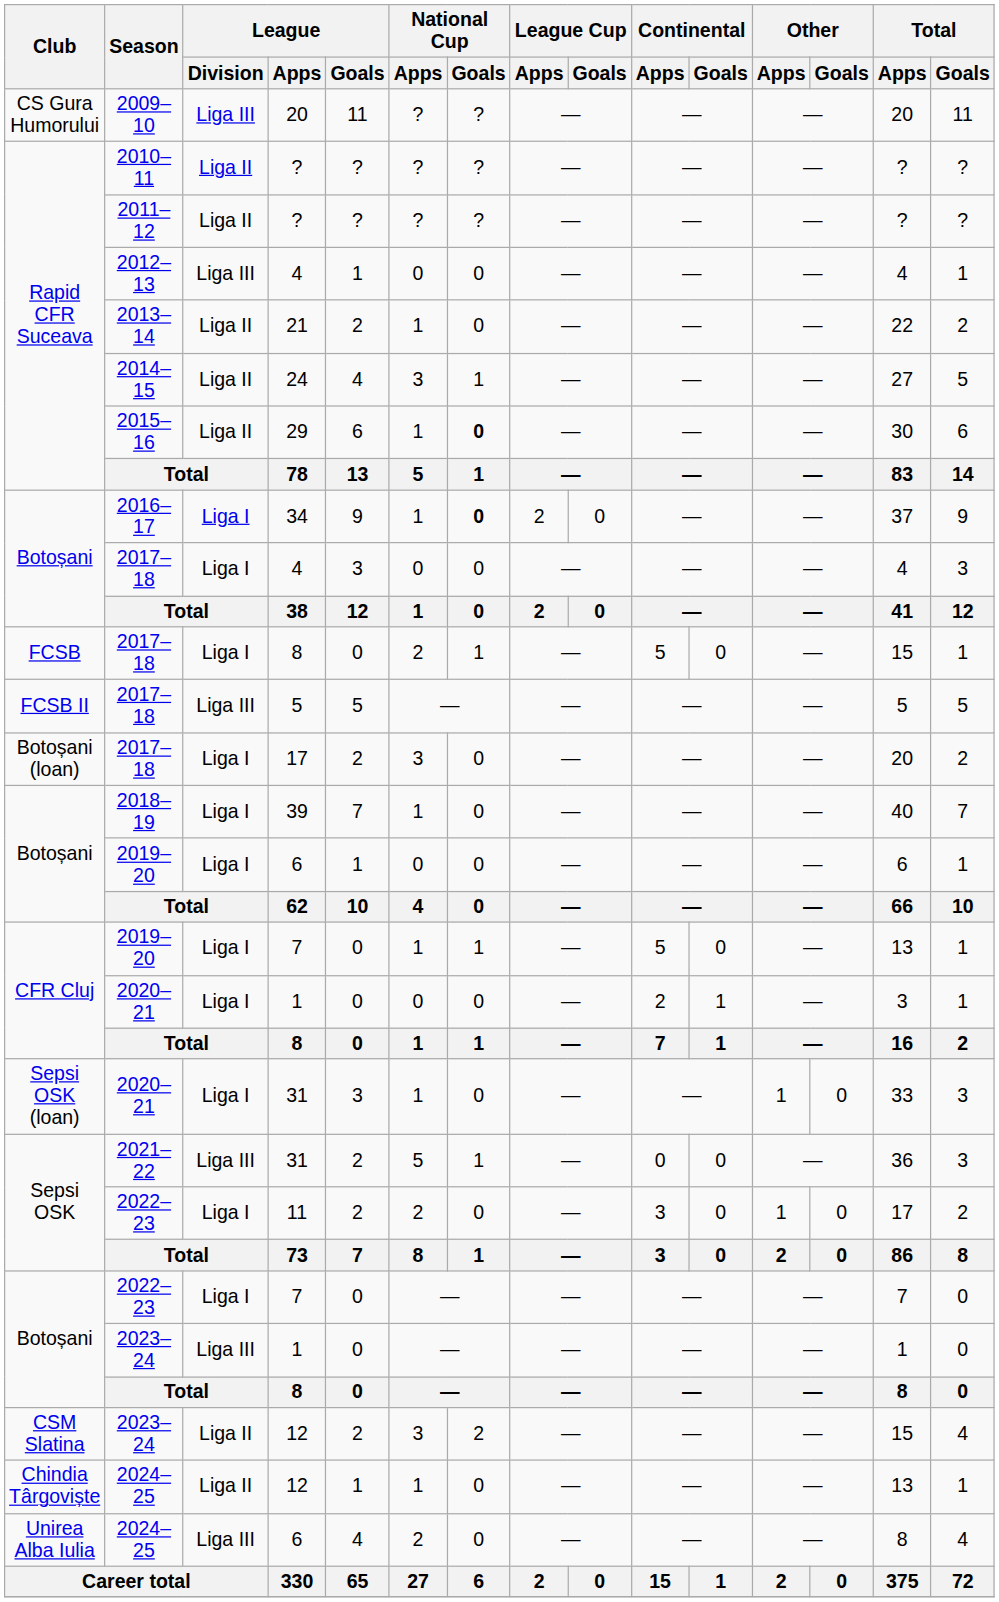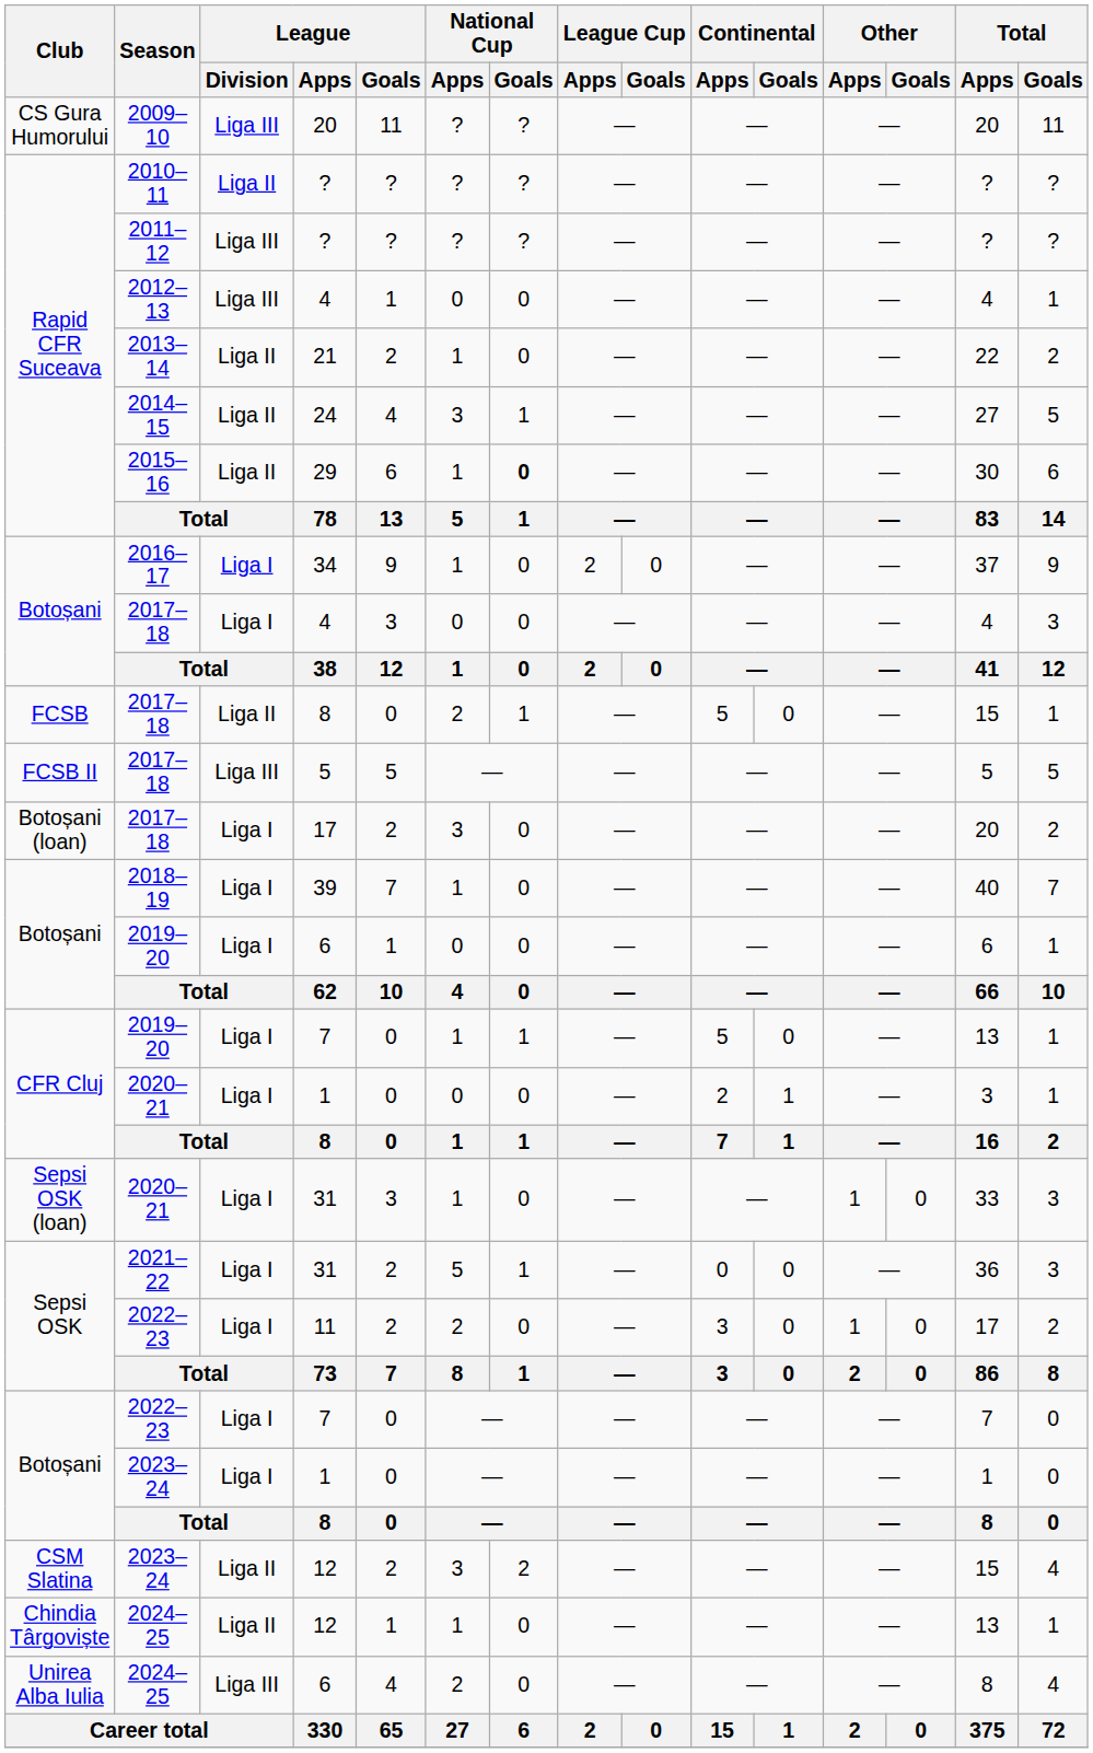 <table class=wikitable style=text-align:center>
 <tr>
 <th rowspan=2>Club</th>
 <th rowspan=2>Season</th>
 <th colspan=3>League</th>
 <th colspan=2>National Cup</th>
 <th colspan=2>League Cup</th>
 <th colspan=2>Continental</th>
 <th colspan=2>Other</th>
 <th colspan=2>Total</th>
 </tr>
 <tr>
 <th>Division</th>
 <th>Apps</th>
 <th>Goals</th>
 <th>Apps</th>
 <th>Goals</th>
 <th>Apps</th>
 <th>Goals</th>
 <th>Apps</th>
 <th>Goals</th>
 <th>Apps</th>
 <th>Goals</th>
 <th>Apps</th>
 <th>Goals</th>
 </tr>
 <tr>
 <td>CS Gura Humorului</td>
 <td><a href='#'>2009–10</a></td>
 <td><a href='#'>Liga III</a></td>
 <td>20</td>
 <td>11</td>
 <td>?</td>
 <td>?</td>
 <td colspan="2">—</td>
 <td colspan="2">—</td>
 <td colspan="2">—</td>
 <td>20</td>
 <td>11</td>
 </tr>
 <tr>
 <td rowspan="7"><a href='#'>Rapid CFR Suceava</a></td>
 <td><a href='#'>2010–11</a></td>
 <td><a href='#'>Liga II</a></td>
 <td>?</td>
 <td>?</td>
 <td>?</td>
 <td>?</td>
 <td colspan="2">—</td>
 <td colspan="2">—</td>
 <td colspan="2">—</td>
 <td>?</td>
 <td>?</td>
 </tr>
 <tr>
 <td><a href='#'>2011–12</a></td>
-<td>Liga II</td>
+<td>Liga III</td>
 <td>?</td>
 <td>?</td>
 <td>?</td>
 <td>?</td>
 <td colspan="2">—</td>
 <td colspan="2">—</td>
 <td colspan="2">—</td>
 <td>?</td>
 <td>?</td>
 </tr>
 <tr>
 <td><a href='#'>2012–13</a></td>
 <td>Liga III</td>
 <td>4</td>
 <td>1</td>
 <td>0</td>
 <td>0</td>
 <td colspan="2">—</td>
 <td colspan="2">—</td>
 <td colspan="2">—</td>
 <td>4</td>
 <td>1</td>
 </tr>
 <tr>
 <td><a href='#'>2013–14</a></td>
 <td>Liga II</td>
 <td>21</td>
 <td>2</td>
 <td>1</td>
 <td>0</td>
 <td colspan="2">—</td>
 <td colspan="2">—</td>
 <td colspan="2">—</td>
 <td>22</td>
 <td>2</td>
 </tr>
 <tr>
 <td><a href='#'>2014–15</a></td>
 <td>Liga II</td>
 <td>24</td>
 <td>4</td>
 <td>3</td>
 <td>1</td>
 <td colspan="2">—</td>
 <td colspan="2">—</td>
 <td colspan="2">—</td>
 <td>27</td>
 <td>5</td>
 </tr>
 <tr>
 <td><a href='#'>2015–16</a></td>
 <td>Liga II</td>
 <td>29</td>
 <td>6</td>
 <td>1</td>
 <td><strong>0</strong></td>
 <td colspan="2">—</td>
 <td colspan="2">—</td>
 <td colspan="2">—</td>
 <td>30</td>
 <td>6</td>
 </tr>
 <tr>
 <th colspan="2">Total</th>
 <th>78</th>
 <th>13</th>
 <th>5</th>
 <th>1</th>
 <th colspan="2">—</th>
 <th colspan="2">—</th>
 <th colspan="2">—</th>
 <th>83</th>
 <th>14</th>
 </tr>
 <tr>
 <td rowspan="3"><a href='#'>Botoșani</a></td>
 <td><a href='#'>2016–17</a></td>
 <td><a href='#'>Liga I</a></td>
 <td>34</td>
 <td>9</td>
 <td>1</td>
-<td><strong>0</strong></td>
+<td>0</td>
 <td>2</td>
 <td>0</td>
 <td colspan="2">—</td>
 <td colspan="2">—</td>
 <td>37</td>
 <td>9</td>
 </tr>
 <tr>
 <td><a href='#'>2017–18</a></td>
 <td>Liga I</td>
 <td>4</td>
 <td>3</td>
 <td>0</td>
 <td>0</td>
 <td colspan="2">—</td>
 <td colspan="2">—</td>
 <td colspan="2">—</td>
 <td>4</td>
 <td>3</td>
 </tr>
 <tr>
 <th colspan="2">Total</th>
 <th>38</th>
 <th>12</th>
 <th>1</th>
 <th>0</th>
 <th>2</th>
 <th>0</th>
 <th colspan="2">—</th>
 <th colspan="2">—</th>
 <th>41</th>
 <th>12</th>
 </tr>
 <tr>
 <td><a href='#'>FCSB</a></td>
 <td><a href='#'>2017–18</a></td>
-<td>Liga I</td>
+<td>Liga II</td>
 <td>8</td>
 <td>0</td>
 <td>2</td>
 <td>1</td>
 <td colspan="2">—</td>
 <td>5</td>
 <td>0</td>
 <td colspan="2">—</td>
 <td>15</td>
 <td>1</td>
 </tr>
 <tr>
 <td><a href='#'>FCSB II</a></td>
 <td><a href='#'>2017–18</a></td>
 <td>Liga III</td>
 <td>5</td>
 <td>5</td>
 <td colspan="2">—</td>
 <td colspan="2">—</td>
 <td colspan="2">—</td>
 <td colspan="2">—</td>
 <td>5</td>
 <td>5</td>
 </tr>
 <tr>
 <td rowspan="1">Botoșani (loan)</td>
 <td><a href='#'>2017–18</a></td>
 <td>Liga I</td>
 <td>17</td>
 <td>2</td>
 <td>3</td>
 <td>0</td>
 <td colspan="2">—</td>
 <td colspan="2">—</td>
 <td colspan="2">—</td>
 <td>20</td>
 <td>2</td>
 </tr>
 <tr>
 <td rowspan="3">Botoșani</td>
 <td><a href='#'>2018–19</a></td>
 <td>Liga I</td>
 <td>39</td>
 <td>7</td>
 <td>1</td>
 <td>0</td>
 <td colspan="2">—</td>
 <td colspan="2">—</td>
 <td colspan="2">—</td>
 <td>40</td>
 <td>7</td>
 </tr>
 <tr>
 <td><a href='#'>2019–20</a></td>
 <td>Liga I</td>
 <td>6</td>
 <td>1</td>
 <td>0</td>
 <td>0</td>
 <td colspan="2">—</td>
 <td colspan="2">—</td>
 <td colspan="2">—</td>
 <td>6</td>
 <td>1</td>
 </tr>
 <tr>
 <th colspan="2">Total</th>
 <th>62</th>
 <th>10</th>
 <th>4</th>
 <th>0</th>
 <th colspan="2">—</th>
 <th colspan="2">—</th>
 <th colspan="2">—</th>
 <th>66</th>
 <th>10</th>
 </tr>
 <tr>
 <td rowspan="3"><a href='#'>CFR Cluj</a></td>
 <td><a href='#'>2019–20</a></td>
 <td>Liga I</td>
 <td>7</td>
 <td>0</td>
 <td>1</td>
 <td>1</td>
 <td colspan="2">—</td>
 <td>5</td>
 <td>0</td>
 <td colspan="2">—</td>
 <td>13</td>
 <td>1</td>
 </tr>
 <tr>
 <td><a href='#'>2020–21</a></td>
 <td>Liga I</td>
 <td>1</td>
 <td>0</td>
 <td>0</td>
 <td>0</td>
 <td colspan="2">—</td>
 <td>2</td>
 <td>1</td>
 <td colspan="2">—</td>
 <td>3</td>
 <td>1</td>
 </tr>
 <tr>
 <th colspan="2">Total</th>
 <th>8</th>
 <th>0</th>
 <th>1</th>
 <th>1</th>
 <th colspan="2">—</th>
 <th>7</th>
 <th>1</th>
 <th colspan="2">—</th>
 <th>16</th>
 <th>2</th>
 </tr>
 <tr>
 <td rowspan="1"><a href='#'>Sepsi OSK</a> (loan)</td>
 <td><a href='#'>2020–21</a></td>
 <td>Liga I</td>
 <td>31</td>
 <td>3</td>
 <td>1</td>
 <td>0</td>
 <td colspan="2">—</td>
 <td colspan="2">—</td>
 <td>1</td>
 <td>0</td>
 <td>33</td>
 <td>3</td>
 </tr>
 <tr>
 <td rowspan="3">Sepsi OSK</td>
 <td><a href='#'>2021–22</a></td>
-<td>Liga III</td>
+<td>Liga I</td>
 <td>31</td>
 <td>2</td>
 <td>5</td>
 <td>1</td>
 <td colspan="2">—</td>
 <td>0</td>
 <td>0</td>
 <td colspan="2">—</td>
 <td>36</td>
 <td>3</td>
 </tr>
 <tr>
 <td><a href='#'>2022–23</a></td>
 <td>Liga I</td>
 <td>11</td>
 <td>2</td>
 <td>2</td>
 <td>0</td>
 <td colspan="2">—</td>
 <td>3</td>
 <td>0</td>
 <td>1</td>
 <td>0</td>
 <td>17</td>
 <td>2</td>
 </tr>
 <tr>
 <th colspan="2">Total</th>
 <th>73</th>
 <th>7</th>
 <th>8</th>
 <th>1</th>
 <th colspan="2">—</th>
 <th>3</th>
 <th>0</th>
 <th>2</th>
 <th>0</th>
 <th>86</th>
 <th>8</th>
 </tr>
 <tr>
 <td rowspan="3">Botoșani</td>
 <td><a href='#'>2022–23</a></td>
 <td>Liga I</td>
 <td>7</td>
 <td>0</td>
 <td colspan="2">—</td>
 <td colspan="2">—</td>
 <td colspan="2">—</td>
 <td colspan="2">—</td>
 <td>7</td>
 <td>0</td>
 </tr>
 <tr>
 <td><a href='#'>2023–24</a></td>
-<td>Liga III</td>
+<td>Liga I</td>
 <td>1</td>
 <td>0</td>
 <td colspan="2">—</td>
 <td colspan="2">—</td>
 <td colspan="2">—</td>
 <td colspan="2">—</td>
 <td>1</td>
 <td>0</td>
 </tr>
 <tr>
 <th colspan="2">Total</th>
 <th>8</th>
 <th>0</th>
 <th colspan="2">—</th>
 <th colspan="2">—</th>
 <th colspan="2">—</th>
 <th colspan="2">—</th>
 <th>8</th>
 <th>0</th>
 </tr>
 <tr>
 <td><a href='#'>CSM Slatina</a></td>
 <td><a href='#'>2023–24</a></td>
 <td>Liga II</td>
 <td>12</td>
 <td>2</td>
 <td>3</td>
 <td>2</td>
 <td colspan="2">—</td>
 <td colspan="2">—</td>
 <td colspan="2">—</td>
 <td>15</td>
 <td>4</td>
 </tr>
 <tr>
 <td><a href='#'>Chindia Târgoviște</a></td>
 <td><a href='#'>2024–25</a></td>
 <td>Liga II</td>
 <td>12</td>
 <td>1</td>
 <td>1</td>
 <td>0</td>
 <td colspan="2">—</td>
 <td colspan="2">—</td>
 <td colspan="2">—</td>
 <td>13</td>
 <td>1</td>
 </tr>
 <tr>
 <td><a href='#'>Unirea Alba Iulia</a></td>
 <td><a href='#'>2024–25</a></td>
 <td>Liga III</td>
 <td>6</td>
 <td>4</td>
 <td>2</td>
 <td>0</td>
 <td colspan="2">—</td>
 <td colspan="2">—</td>
 <td colspan="2">—</td>
 <td>8</td>
 <td>4</td>
 </tr>
 <tr>
 <th colspan="3"><strong>Career total</strong></th>
 <th>330</th>
 <th>65</th>
 <th>27</th>
 <th>6</th>
 <th>2</th>
 <th>0</th>
 <th>15</th>
 <th>1</th>
 <th>2</th>
 <th>0</th>
 <th>375</th>
 <th>72</th>
 </tr>
 <tr>
 </tr>
 </table>
